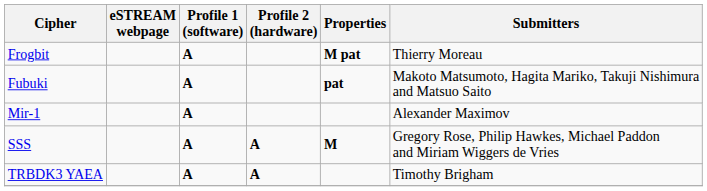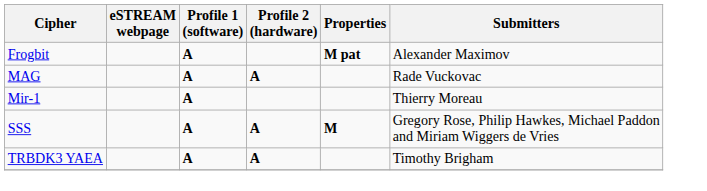 <table class="wikitable">
 <tr>
 <th>Cipher</th>
 <th>eSTREAM<br>webpage</th>
 <th>Profile 1<br>(software)</th>
 <th>Profile 2<br>(hardware)</th>
 <th>Properties</th>
 <th>Submitters</th>
 </tr>
 <tr>
 <td><a href='#'>Frogbit</a></td>
 <td> </td>
 <td><strong>A</strong></td>
 <td></td>
 <td><strong>M pat</strong></td>
-<td>Thierry Moreau</td>
+<td>Alexander Maximov</td>
 </tr>
 <tr>
-<td><a href='#'>Fubuki</a></td>
+<td><a href='#'>MAG</a></td>
 <td> </td>
 <td><strong>A</strong></td>
+<td><strong>A</strong></td>
 <td></td>
-<td><strong>pat</strong></td>
-<td>Makoto Matsumoto, Hagita Mariko, Takuji Nishimura<br> and Matsuo Saito</td>
+<td>Rade Vuckovac</td>
 </tr>
 <tr>
 <td><a href='#'>Mir-1</a></td>
 <td> </td>
 <td><strong>A</strong></td>
 <td></td>
 <td></td>
-<td>Alexander Maximov</td>
+<td>Thierry Moreau</td>
 </tr>
 <tr>
 <td><a href='#'>SSS</a></td>
 <td> </td>
 <td><strong>A</strong></td>
 <td><strong>A</strong></td>
 <td><strong>M</strong></td>
 <td>Gregory Rose, Philip Hawkes, Michael Paddon<br> and Miriam Wiggers de Vries</td>
 </tr>
 <tr>
 <td><a href='#'>TRBDK3 YAEA</a></td>
 <td> </td>
 <td><strong>A</strong></td>
 <td><strong>A</strong></td>
 <td></td>
 <td>Timothy Brigham</td>
 </tr>
 <tr>
 </tr>
 </table>
